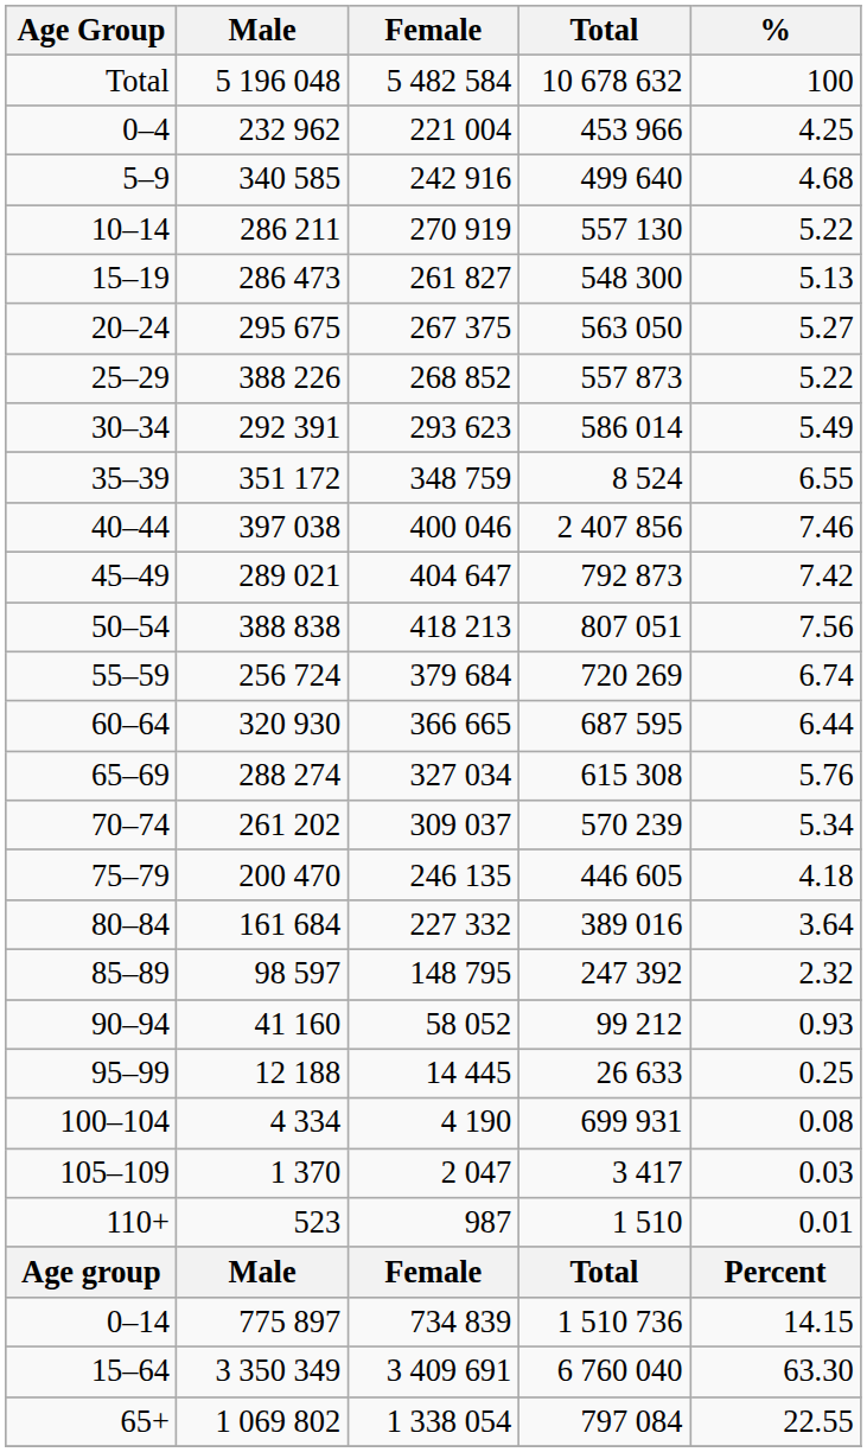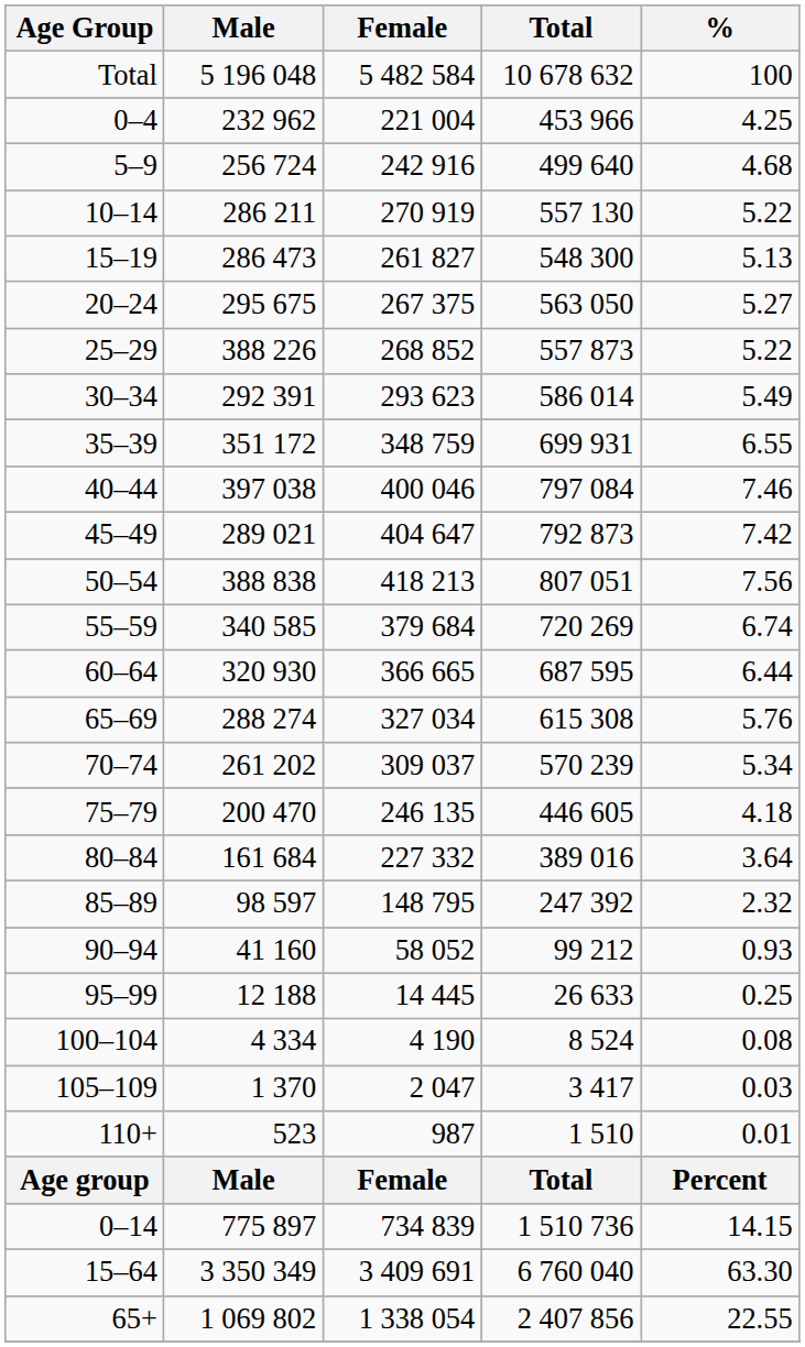 <table class="wikitable">
 <tr>
 <th width="80pt">Age Group</th>
 <th width="80pt">Male</th>
 <th width="80pt">Female</th>
 <th width="80pt">Total</th>
 <th width="80pt">%</th>
 </tr>
 <tr>
 <td align="right">Total</td>
 <td align="right">5 196 048</td>
 <td align="right">5 482 584</td>
 <td align="right">10 678 632</td>
 <td align="right">100</td>
 </tr>
 <tr>
 <td align="right">0–4</td>
 <td align="right">232 962</td>
 <td align="right">221 004</td>
 <td align="right">453 966</td>
 <td align="right">4.25</td>
 </tr>
 <tr>
 <td align="right">5–9</td>
-<td align="right">340 585</td>
+<td align="right">256 724</td>
 <td align="right">242 916</td>
 <td align="right">499 640</td>
 <td align="right">4.68</td>
 </tr>
 <tr>
 <td align="right">10–14</td>
 <td align="right">286 211</td>
 <td align="right">270 919</td>
 <td align="right">557 130</td>
 <td align="right">5.22</td>
 </tr>
 <tr>
 <td align="right">15–19</td>
 <td align="right">286 473</td>
 <td align="right">261 827</td>
 <td align="right">548 300</td>
 <td align="right">5.13</td>
 </tr>
 <tr>
 <td align="right">20–24</td>
 <td align="right">295 675</td>
 <td align="right">267 375</td>
 <td align="right">563 050</td>
 <td align="right">5.27</td>
 </tr>
 <tr>
 <td align="right">25–29</td>
 <td align="right">388 226</td>
 <td align="right">268 852</td>
 <td align="right">557 873</td>
 <td align="right">5.22</td>
 </tr>
 <tr>
 <td align="right">30–34</td>
 <td align="right">292 391</td>
 <td align="right">293 623</td>
 <td align="right">586 014</td>
 <td align="right">5.49</td>
 </tr>
 <tr>
 <td align="right">35–39</td>
 <td align="right">351 172</td>
 <td align="right">348 759</td>
-<td align="right">8 524</td>
+<td align="right">699 931</td>
 <td align="right">6.55</td>
 </tr>
 <tr>
 <td align="right">40–44</td>
 <td align="right">397 038</td>
 <td align="right">400 046</td>
-<td align="right">2 407 856</td>
+<td align="right">797 084</td>
 <td align="right">7.46</td>
 </tr>
 <tr>
 <td align="right">45–49</td>
 <td align="right">289 021</td>
 <td align="right">404 647</td>
 <td align="right">792 873</td>
 <td align="right">7.42</td>
 </tr>
 <tr>
 <td align="right">50–54</td>
 <td align="right">388 838</td>
 <td align="right">418 213</td>
 <td align="right">807 051</td>
 <td align="right">7.56</td>
 </tr>
 <tr>
 <td align="right">55–59</td>
-<td align="right">256 724</td>
+<td align="right">340 585</td>
 <td align="right">379 684</td>
 <td align="right">720 269</td>
 <td align="right">6.74</td>
 </tr>
 <tr>
 <td align="right">60–64</td>
 <td align="right">320 930</td>
 <td align="right">366 665</td>
 <td align="right">687 595</td>
 <td align="right">6.44</td>
 </tr>
 <tr>
 <td align="right">65–69</td>
 <td align="right">288 274</td>
 <td align="right">327 034</td>
 <td align="right">615 308</td>
 <td align="right">5.76</td>
 </tr>
 <tr>
 <td align="right">70–74</td>
 <td align="right">261 202</td>
 <td align="right">309 037</td>
 <td align="right">570 239</td>
 <td align="right">5.34</td>
 </tr>
 <tr>
 <td align="right">75–79</td>
 <td align="right">200 470</td>
 <td align="right">246 135</td>
 <td align="right">446 605</td>
 <td align="right">4.18</td>
 </tr>
 <tr>
 <td align="right">80–84</td>
 <td align="right">161 684</td>
 <td align="right">227 332</td>
 <td align="right">389 016</td>
 <td align="right">3.64</td>
 </tr>
 <tr>
 <td align="right">85–89</td>
 <td align="right">98 597</td>
 <td align="right">148 795</td>
 <td align="right">247 392</td>
 <td align="right">2.32</td>
 </tr>
 <tr>
 <td align="right">90–94</td>
 <td align="right">41 160</td>
 <td align="right">58 052</td>
 <td align="right">99 212</td>
 <td align="right">0.93</td>
 </tr>
 <tr>
 <td align="right">95–99</td>
 <td align="right">12 188</td>
 <td align="right">14 445</td>
 <td align="right">26 633</td>
 <td align="right">0.25</td>
 </tr>
 <tr>
 <td align="right">100–104</td>
 <td align="right">4 334</td>
 <td align="right">4 190</td>
-<td align="right">699 931</td>
+<td align="right">8 524</td>
 <td align="right">0.08</td>
 </tr>
 <tr>
 <td align="right">105–109</td>
 <td align="right">1 370</td>
 <td align="right">2 047</td>
 <td align="right">3 417</td>
 <td align="right">0.03</td>
 </tr>
 <tr>
 <td align="right">110+</td>
 <td align="right">523</td>
 <td align="right">987</td>
 <td align="right">1 510</td>
 <td align="right">0.01</td>
 </tr>
 <tr>
 <th width="50">Age group</th>
 <th width="80pt">Male</th>
 <th width="80">Female</th>
 <th width="80">Total</th>
 <th width="50">Percent</th>
 </tr>
 <tr>
 <td align="right">0–14</td>
 <td align="right">775 897</td>
 <td align="right">734 839</td>
 <td align="right">1 510 736</td>
 <td align="right">14.15</td>
 </tr>
 <tr>
 <td align="right">15–64</td>
 <td align="right">3 350 349</td>
 <td align="right">3 409 691</td>
 <td align="right">6 760 040</td>
 <td align="right">63.30</td>
 </tr>
 <tr>
 <td align="right">65+</td>
 <td align="right">1 069 802</td>
 <td align="right">1 338 054</td>
-<td align="right">797 084</td>
+<td align="right">2 407 856</td>
 <td align="right">22.55</td>
 </tr>
 <tr>
 </tr>
 </table>
